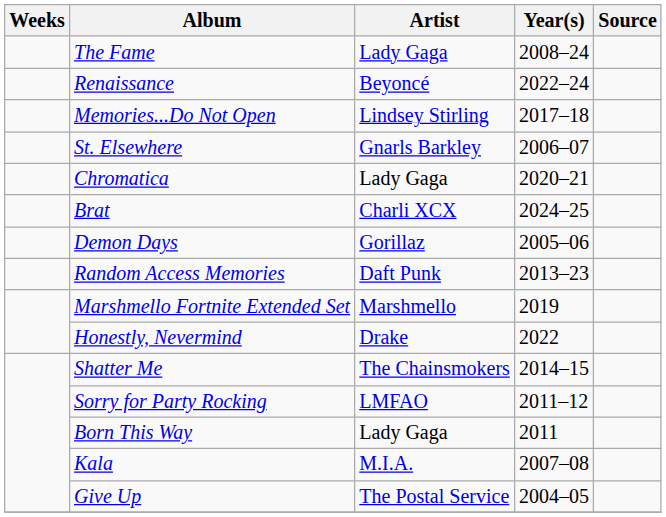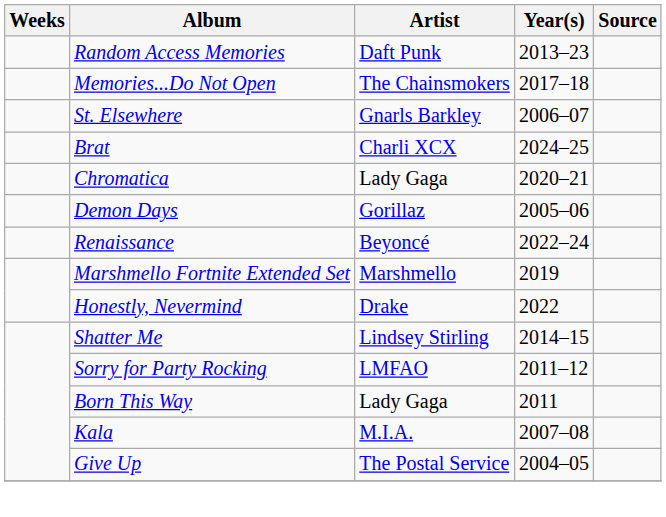 <table class="wikitable">
 <tr>
 <th>Weeks</th>
 <th>Album</th>
 <th>Artist</th>
 <th>Year(s)</th>
 <th>Source</th>
 </tr>
 <tr>
 <td></td>
-<td><em><a href='#'>The Fame</a></em></td>
-<td><a href='#'>Lady Gaga</a></td>
-<td>2008–24</td>
-<td align="center"></td>
-</tr>
-<tr>
-<td></td>
-<td><em><a href='#'>Renaissance</a></em></td>
-<td><a href='#'>Beyoncé</a></td>
-<td>2022–24</td>
+<td><em><a href='#'>Random Access Memories</a></em></td>
+<td><a href='#'>Daft Punk</a></td>
+<td>2013–23</td>
 <td align="center"></td>
 </tr>
 <tr>
 <td></td>
 <td><em><a href='#'>Memories...Do Not Open</a></em></td>
-<td><a href='#'>Lindsey Stirling</a></td>
+<td><a href='#'>The Chainsmokers</a></td>
 <td>2017–18</td>
 <td align="center"></td>
 </tr>
 <tr>
 <td></td>
 <td><em><a href='#'>St. Elsewhere</a></em></td>
 <td><a href='#'>Gnarls Barkley</a></td>
 <td>2006–07</td>
 <td align="center"></td>
 </tr>
 <tr>
 <td></td>
-<td><em><a href='#'>Chromatica</a></em></td>
-<td>Lady Gaga</td>
-<td>2020–21</td>
+<td><em><a href='#'>Brat</a></em></td>
+<td><a href='#'>Charli XCX</a></td>
+<td>2024–25</td>
 <td align="center"></td>
 </tr>
 <tr>
 <td></td>
-<td><em><a href='#'>Brat</a></em></td>
-<td><a href='#'>Charli XCX</a></td>
-<td>2024–25</td>
+<td><em><a href='#'>Chromatica</a></em></td>
+<td>Lady Gaga</td>
+<td>2020–21</td>
 <td align="center"></td>
 </tr>
 <tr>
 <td></td>
 <td><em><a href='#'>Demon Days</a></em></td>
 <td><a href='#'>Gorillaz</a></td>
 <td>2005–06</td>
 <td align="center"></td>
 </tr>
 <tr>
 <td></td>
-<td><em><a href='#'>Random Access Memories</a></em></td>
-<td><a href='#'>Daft Punk</a></td>
-<td>2013–23</td>
+<td><em><a href='#'>Renaissance</a></em></td>
+<td><a href='#'>Beyoncé</a></td>
+<td>2022–24</td>
 <td align="center"></td>
 </tr>
 <tr>
 <td rowspan="2"></td>
 <td><em><a href='#'>Marshmello Fortnite Extended Set</a></em></td>
 <td><a href='#'>Marshmello</a></td>
 <td>2019</td>
 <td align="center"></td>
 </tr>
 <tr>
 <td><em><a href='#'>Honestly, Nevermind</a></em></td>
 <td><a href='#'>Drake</a></td>
 <td>2022</td>
 <td align="center"></td>
 </tr>
 <tr>
 <td rowspan="5"></td>
 <td><em><a href='#'>Shatter Me</a></em></td>
-<td><a href='#'>The Chainsmokers</a></td>
+<td><a href='#'>Lindsey Stirling</a></td>
 <td>2014–15</td>
 <td align="center"></td>
 </tr>
 <tr>
 <td><em><a href='#'>Sorry for Party Rocking</a></em></td>
 <td><a href='#'>LMFAO</a></td>
 <td>2011–12</td>
 <td align="center"></td>
 </tr>
 <tr>
 <td><em><a href='#'>Born This Way</a></em></td>
 <td>Lady Gaga</td>
 <td>2011</td>
 <td align="center"></td>
 </tr>
 <tr>
 <td><em><a href='#'>Kala</a></em></td>
 <td><a href='#'>M.I.A.</a></td>
 <td>2007–08</td>
 <td align="center"></td>
 </tr>
 <tr>
 <td><em><a href='#'>Give Up</a></em></td>
 <td><a href='#'>The Postal Service</a></td>
 <td>2004–05</td>
 <td></td>
 </tr>
 <tr>
 </tr>
 </table>
